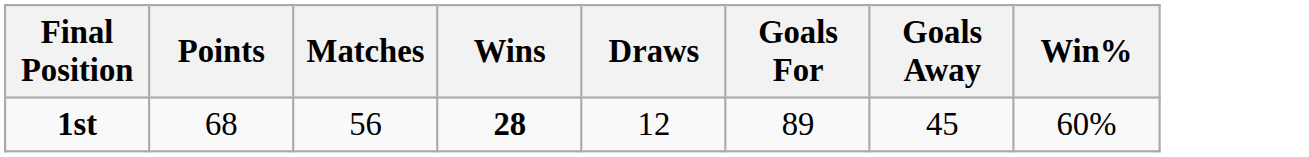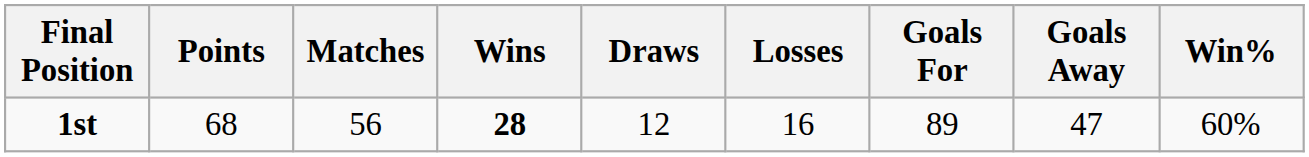 <table class="wikitable" style="font-size: 95%; text-align: center;">
 <tr>
 <th width=60>Final Position</th>
 <th width=60>Points</th>
 <th width=60>Matches</th>
 <th width=60>Wins</th>
 <th width=60>Draws</th>
+<th width=60>Losses</th>
 <th width=60>Goals For</th>
 <th width=60>Goals Away</th>
 <th width=60>Win%</th>
 </tr>
 <tr>
 <td><strong>1st</strong></td>
 <td>68</td>
 <td>56</td>
 <td><strong>28</strong></td>
 <td>12</td>
+<td>16</td>
 <td>89</td>
-<td>45</td>
+<td>47</td>
 <td>60%</td>
 </tr>
 </table>
